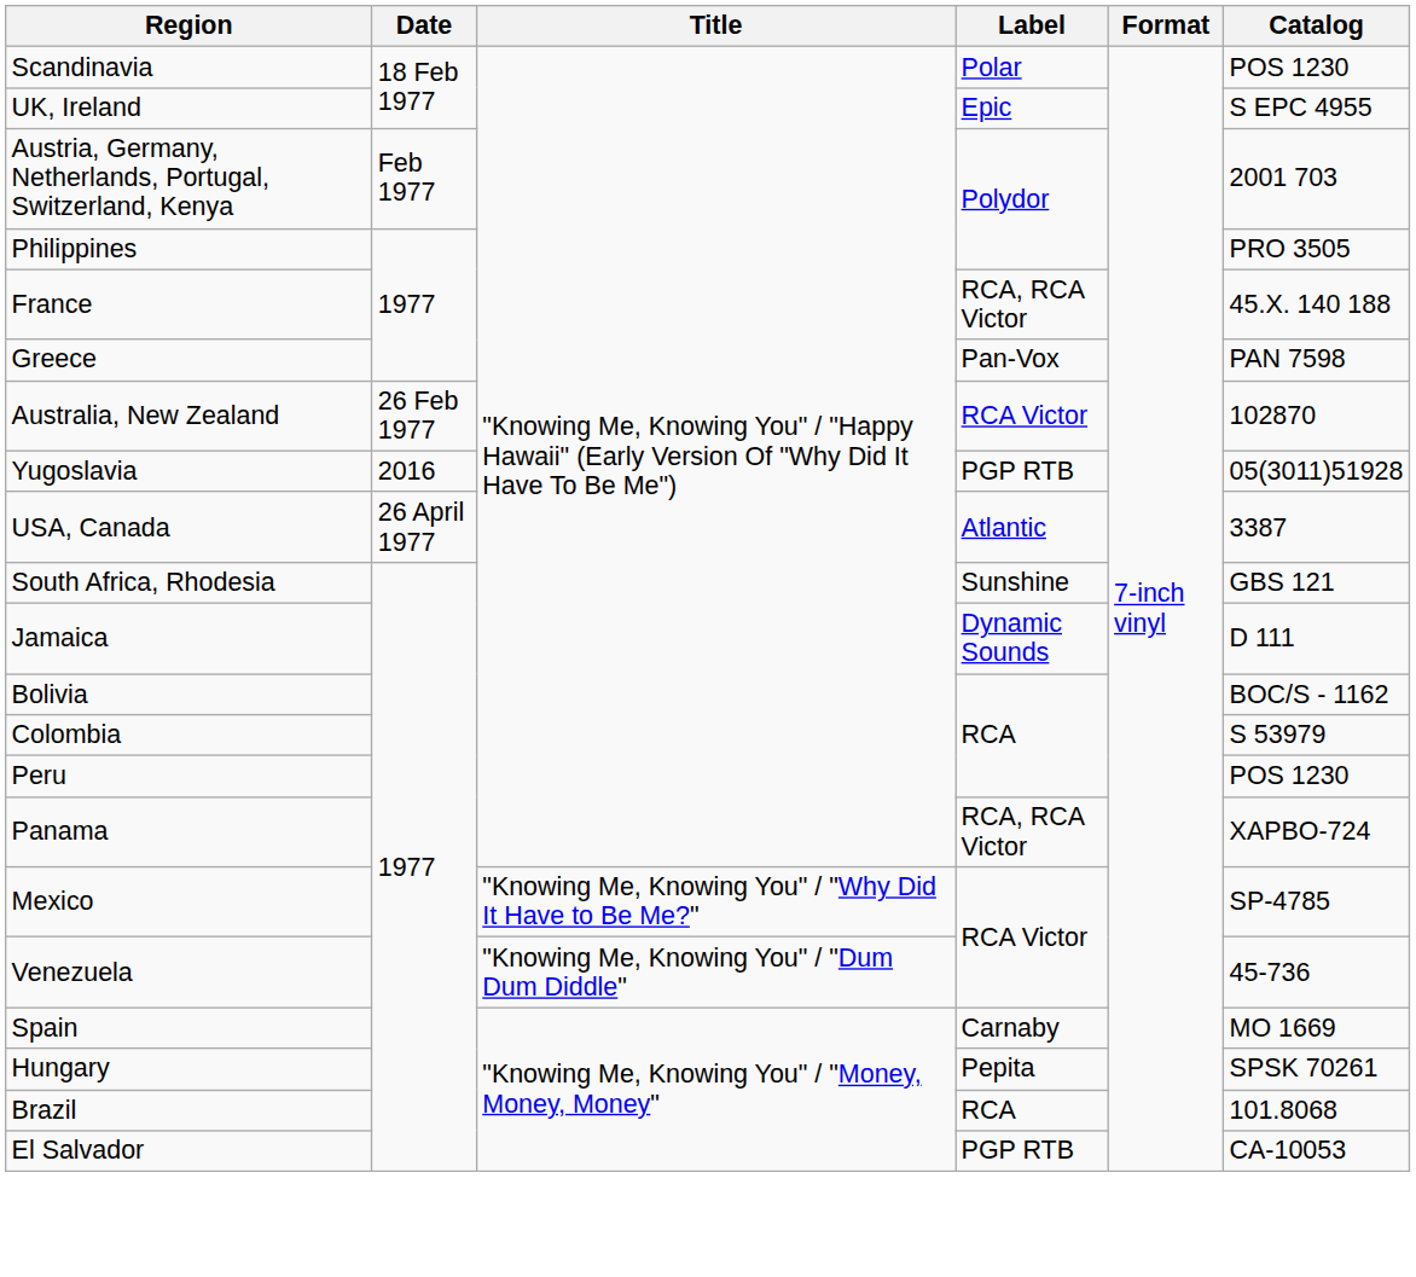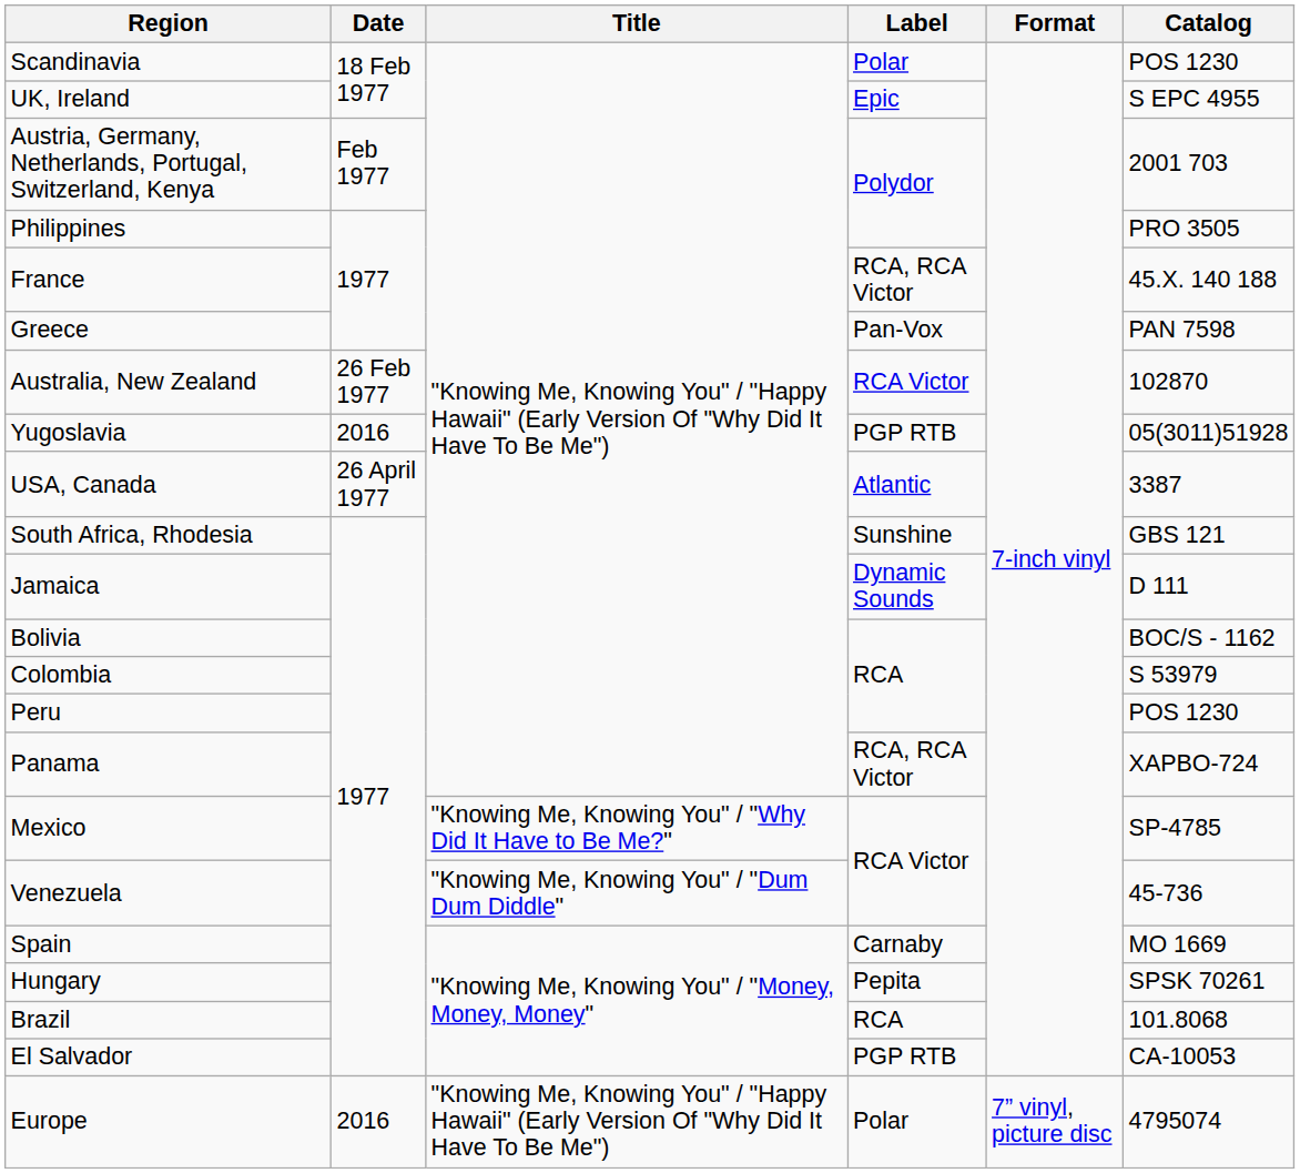 <table class="wikitable">
 <tr>
 <th>Region</th>
 <th>Date</th>
 <th>Title</th>
 <th>Label</th>
 <th>Format</th>
 <th>Catalog</th>
 </tr>
 <tr>
 <td>Scandinavia</td>
 <td rowspan="2">18 Feb 1977</td>
 <td rowspan="15">"Knowing Me, Knowing You" / "Happy Hawaii" (Early Version Of "Why Did It Have To Be Me")</td>
 <td><a href='#'>Polar</a></td>
 <td rowspan="21"><a href='#'>7-inch vinyl</a></td>
 <td>POS 1230</td>
 </tr>
 <tr>
 <td>UK, Ireland</td>
 <td><a href='#'>Epic</a></td>
 <td>S EPC 4955</td>
 </tr>
 <tr>
 <td>Austria, Germany, Netherlands, Portugal, Switzerland, Kenya</td>
 <td>Feb 1977</td>
 <td rowspan="2"><a href='#'>Polydor</a></td>
 <td>2001 703</td>
 </tr>
 <tr>
 <td>Philippines</td>
 <td rowspan="3">1977</td>
 <td>PRO 3505</td>
 </tr>
 <tr>
 <td>France</td>
 <td>RCA, RCA Victor</td>
 <td>45.X. 140 188</td>
 </tr>
 <tr>
 <td>Greece</td>
 <td>Pan-Vox</td>
 <td>PAN 7598</td>
 </tr>
 <tr>
 <td>Australia, New Zealand</td>
 <td>26 Feb 1977</td>
 <td><a href='#'>RCA Victor</a></td>
 <td>102870</td>
 </tr>
 <tr>
 <td>Yugoslavia</td>
 <td>2016</td>
 <td>PGP RTB</td>
 <td>05(3011)51928</td>
 </tr>
 <tr>
 <td>USA, Canada</td>
 <td>26 April 1977</td>
 <td><a href='#'>Atlantic</a></td>
 <td>3387</td>
 </tr>
 <tr>
 <td>South Africa, Rhodesia</td>
 <td rowspan="12">1977</td>
 <td>Sunshine</td>
 <td>GBS 121</td>
 </tr>
 <tr>
 <td>Jamaica</td>
 <td><a href='#'>Dynamic Sounds</a></td>
 <td>D 111</td>
 </tr>
 <tr>
 <td>Bolivia</td>
 <td rowspan="3">RCA</td>
 <td>BOC/S - 1162</td>
 </tr>
 <tr>
 <td>Colombia</td>
 <td>S 53979</td>
 </tr>
 <tr>
 <td>Peru</td>
 <td>POS 1230</td>
 </tr>
 <tr>
 <td>Panama</td>
 <td>RCA, RCA Victor</td>
 <td>XAPBO-724</td>
 </tr>
 <tr>
 <td>Mexico</td>
 <td>"Knowing Me, Knowing You" / "<a href='#'>Why Did It Have to Be Me?</a>"</td>
 <td rowspan="2">RCA Victor</td>
 <td>SP-4785</td>
 </tr>
 <tr>
 <td>Venezuela</td>
 <td>"Knowing Me, Knowing You" / "<a href='#'>Dum Dum Diddle</a>"</td>
 <td>45-736</td>
 </tr>
 <tr>
 <td>Spain</td>
 <td rowspan="4">"Knowing Me, Knowing You" / "<a href='#'>Money, Money, Money</a>"</td>
 <td>Carnaby</td>
 <td>MO 1669</td>
 </tr>
 <tr>
 <td>Hungary</td>
 <td>Pepita</td>
 <td>SPSK 70261</td>
 </tr>
 <tr>
 <td>Brazil</td>
 <td>RCA</td>
 <td>101.8068</td>
 </tr>
 <tr>
 <td>El Salvador</td>
 <td>PGP RTB</td>
 <td>CA-10053</td>
 </tr>
+<tr>
+<td>Europe</td>
+<td>2016</td>
+<td>"Knowing Me, Knowing You" / "Happy Hawaii" (Early Version Of "Why Did It Have To Be Me")</td>
+<td>Polar</td>
+<td><a href='#'>7” vinyl</a>, <a href='#'>picture disc</a></td>
+<td>4795074</td>
+</tr>
 </table>
